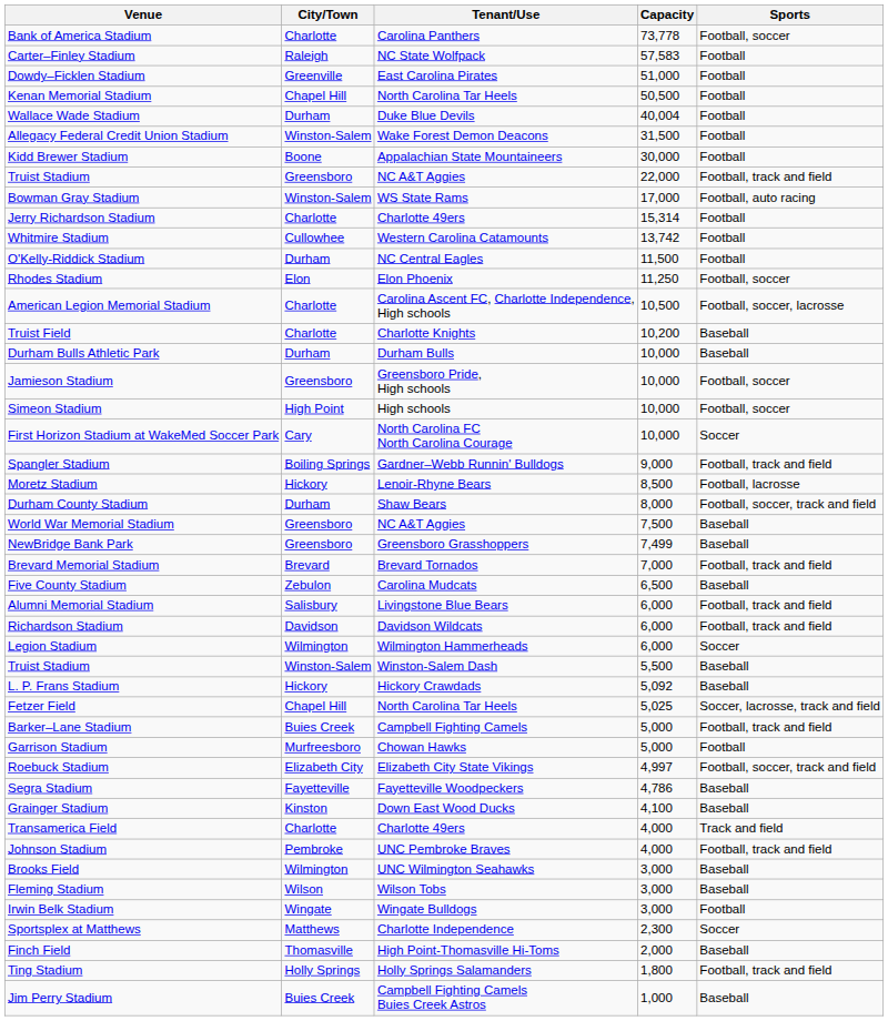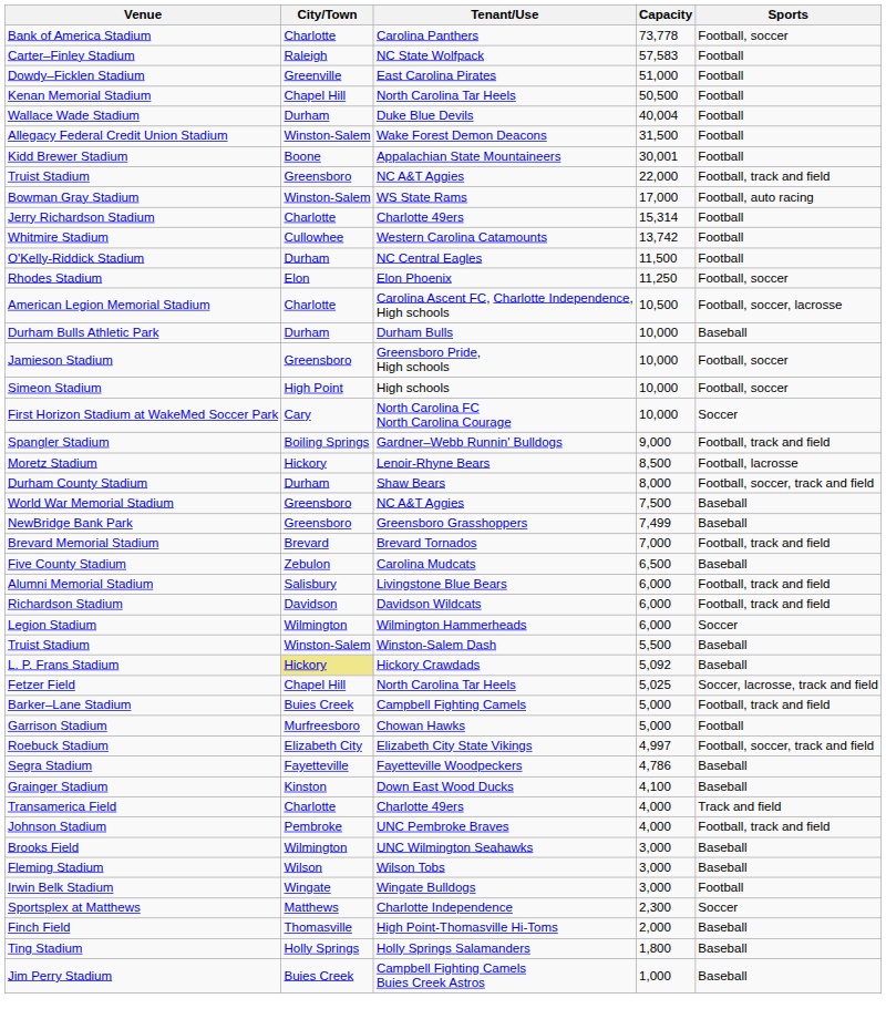 <table class="wikitable sortable">
 <tr>
 <th>Venue</th>
 <th>City/Town</th>
 <th>Tenant/Use</th>
 <th>Capacity</th>
 <th>Sports</th>
 </tr>
 <tr>
 <td><a href='#'>Bank of America Stadium</a></td>
 <td><a href='#'>Charlotte</a></td>
 <td><a href='#'>Carolina Panthers</a></td>
 <td>73,778</td>
 <td>Football, soccer</td>
 </tr>
 <tr>
 <td><a href='#'>Carter–Finley Stadium</a></td>
 <td><a href='#'>Raleigh</a></td>
 <td><a href='#'>NC State Wolfpack</a></td>
 <td>57,583</td>
 <td>Football</td>
 </tr>
 <tr>
 <td><a href='#'>Dowdy–Ficklen Stadium</a></td>
 <td><a href='#'>Greenville</a></td>
 <td><a href='#'>East Carolina Pirates</a></td>
 <td>51,000</td>
 <td>Football</td>
 </tr>
 <tr>
 <td><a href='#'>Kenan Memorial Stadium</a></td>
 <td><a href='#'>Chapel Hill</a></td>
 <td><a href='#'>North Carolina Tar Heels</a></td>
 <td>50,500</td>
 <td>Football</td>
 </tr>
 <tr>
 <td><a href='#'>Wallace Wade Stadium</a></td>
 <td><a href='#'>Durham</a></td>
 <td><a href='#'>Duke Blue Devils</a></td>
 <td>40,004</td>
 <td>Football</td>
 </tr>
 <tr>
 <td><a href='#'>Allegacy Federal Credit Union Stadium</a></td>
 <td><a href='#'>Winston-Salem</a></td>
 <td><a href='#'>Wake Forest Demon Deacons</a></td>
 <td>31,500</td>
 <td>Football</td>
 </tr>
 <tr>
 <td><a href='#'>Kidd Brewer Stadium</a></td>
 <td><a href='#'>Boone</a></td>
 <td><a href='#'>Appalachian State Mountaineers</a></td>
-<td>30,000</td>
+<td>30,001</td>
 <td>Football</td>
 </tr>
 <tr>
 <td><a href='#'>Truist Stadium</a></td>
 <td><a href='#'>Greensboro</a></td>
 <td><a href='#'>NC A&T Aggies</a></td>
 <td>22,000</td>
 <td>Football, track and field</td>
 </tr>
 <tr>
 <td><a href='#'>Bowman Gray Stadium</a></td>
 <td><a href='#'>Winston-Salem</a></td>
 <td><a href='#'>WS State Rams</a></td>
 <td>17,000</td>
 <td>Football, auto racing</td>
 </tr>
 <tr>
 <td><a href='#'>Jerry Richardson Stadium</a></td>
 <td><a href='#'>Charlotte</a></td>
 <td><a href='#'>Charlotte 49ers</a></td>
 <td>15,314</td>
 <td>Football</td>
 </tr>
 <tr>
 <td><a href='#'>Whitmire Stadium</a></td>
 <td><a href='#'>Cullowhee</a></td>
 <td><a href='#'>Western Carolina Catamounts</a></td>
 <td>13,742</td>
 <td>Football</td>
 </tr>
 <tr>
 <td><a href='#'>O'Kelly-Riddick Stadium</a></td>
 <td><a href='#'>Durham</a></td>
 <td><a href='#'>NC Central Eagles</a></td>
 <td>11,500</td>
 <td>Football</td>
 </tr>
 <tr>
 <td><a href='#'>Rhodes Stadium</a></td>
 <td><a href='#'>Elon</a></td>
 <td><a href='#'>Elon Phoenix</a></td>
 <td>11,250</td>
 <td>Football, soccer</td>
 </tr>
 <tr>
 <td><a href='#'>American Legion Memorial Stadium</a></td>
 <td><a href='#'>Charlotte</a></td>
 <td><a href='#'>Carolina Ascent FC</a>, <a href='#'>Charlotte Independence</a>,<br>High schools</td>
 <td>10,500</td>
 <td>Football, soccer, lacrosse</td>
-</tr>
-<tr>
-<td><a href='#'>Truist Field</a></td>
-<td><a href='#'>Charlotte</a></td>
-<td><a href='#'>Charlotte Knights</a></td>
-<td>10,200</td>
-<td>Baseball</td>
 </tr>
 <tr>
 <td><a href='#'>Durham Bulls Athletic Park</a></td>
 <td><a href='#'>Durham</a></td>
 <td><a href='#'>Durham Bulls</a></td>
 <td>10,000</td>
 <td>Baseball</td>
 </tr>
 <tr>
 <td><a href='#'>Jamieson Stadium</a></td>
 <td><a href='#'>Greensboro</a></td>
 <td><a href='#'>Greensboro Pride</a>,<br>High schools</td>
 <td>10,000</td>
 <td>Football, soccer</td>
 </tr>
 <tr>
 <td><a href='#'>Simeon Stadium</a></td>
 <td><a href='#'>High Point</a></td>
 <td>High schools</td>
 <td>10,000</td>
 <td>Football, soccer</td>
 </tr>
 <tr>
 <td><a href='#'>First Horizon Stadium at WakeMed Soccer Park</a></td>
 <td><a href='#'>Cary</a></td>
 <td><a href='#'>North Carolina FC</a> <br> <a href='#'>North Carolina Courage</a></td>
 <td>10,000</td>
 <td>Soccer</td>
 </tr>
 <tr>
 <td><a href='#'>Spangler Stadium</a></td>
 <td><a href='#'>Boiling Springs</a></td>
 <td><a href='#'>Gardner–Webb Runnin' Bulldogs</a></td>
 <td>9,000</td>
 <td>Football, track and field</td>
 </tr>
 <tr>
 <td><a href='#'>Moretz Stadium</a></td>
 <td><a href='#'>Hickory</a></td>
 <td><a href='#'>Lenoir-Rhyne Bears</a></td>
 <td>8,500</td>
 <td>Football, lacrosse</td>
 </tr>
 <tr>
 <td><a href='#'>Durham County Stadium</a></td>
 <td><a href='#'>Durham</a></td>
 <td><a href='#'>Shaw Bears</a></td>
 <td>8,000</td>
 <td>Football, soccer, track and field</td>
 </tr>
 <tr>
 <td><a href='#'>World War Memorial Stadium</a></td>
 <td><a href='#'>Greensboro</a></td>
 <td><a href='#'>NC A&T Aggies</a></td>
 <td>7,500</td>
 <td>Baseball</td>
 </tr>
 <tr>
 <td><a href='#'>NewBridge Bank Park</a></td>
 <td><a href='#'>Greensboro</a></td>
 <td><a href='#'>Greensboro Grasshoppers</a></td>
 <td>7,499</td>
 <td>Baseball</td>
 </tr>
 <tr>
 <td><a href='#'>Brevard Memorial Stadium</a></td>
 <td><a href='#'>Brevard</a></td>
 <td><a href='#'>Brevard Tornados</a></td>
 <td>7,000</td>
 <td>Football, track and field</td>
 </tr>
 <tr>
 <td><a href='#'>Five County Stadium</a></td>
 <td><a href='#'>Zebulon</a></td>
 <td><a href='#'>Carolina Mudcats</a></td>
 <td>6,500</td>
 <td>Baseball</td>
 </tr>
 <tr>
 <td><a href='#'>Alumni Memorial Stadium</a></td>
 <td><a href='#'>Salisbury</a></td>
 <td><a href='#'>Livingstone Blue Bears</a></td>
 <td>6,000</td>
 <td>Football, track and field</td>
 </tr>
 <tr>
 <td><a href='#'>Richardson Stadium</a></td>
 <td><a href='#'>Davidson</a></td>
 <td><a href='#'>Davidson Wildcats</a></td>
 <td>6,000</td>
 <td>Football, track and field</td>
 </tr>
 <tr>
 <td><a href='#'>Legion Stadium</a></td>
 <td><a href='#'>Wilmington</a></td>
 <td><a href='#'>Wilmington Hammerheads</a></td>
 <td>6,000</td>
 <td>Soccer</td>
 </tr>
 <tr>
 <td><a href='#'>Truist Stadium</a></td>
 <td><a href='#'>Winston-Salem</a></td>
 <td><a href='#'>Winston-Salem Dash</a></td>
 <td>5,500</td>
 <td>Baseball</td>
 </tr>
 <tr>
 <td><a href='#'>L. P. Frans Stadium</a></td>
-<td><a href='#'>Hickory</a></td>
+<td style="background: khaki;"><a href='#'>Hickory</a></td>
 <td><a href='#'>Hickory Crawdads</a></td>
 <td>5,092</td>
 <td>Baseball</td>
 </tr>
 <tr>
 <td><a href='#'>Fetzer Field</a></td>
 <td><a href='#'>Chapel Hill</a></td>
 <td><a href='#'>North Carolina Tar Heels</a></td>
 <td>5,025</td>
 <td>Soccer, lacrosse, track and field</td>
 </tr>
 <tr>
 <td><a href='#'>Barker–Lane Stadium</a></td>
 <td><a href='#'>Buies Creek</a></td>
 <td><a href='#'>Campbell Fighting Camels</a></td>
 <td>5,000</td>
 <td>Football, track and field</td>
 </tr>
 <tr>
 <td><a href='#'>Garrison Stadium</a></td>
 <td><a href='#'>Murfreesboro</a></td>
 <td><a href='#'>Chowan Hawks</a></td>
 <td>5,000</td>
 <td>Football</td>
 </tr>
 <tr>
 <td><a href='#'>Roebuck Stadium</a></td>
 <td><a href='#'>Elizabeth City</a></td>
 <td><a href='#'>Elizabeth City State Vikings</a></td>
 <td>4,997</td>
 <td>Football, soccer, track and field</td>
 </tr>
 <tr>
 <td><a href='#'>Segra Stadium</a></td>
 <td><a href='#'>Fayetteville</a></td>
 <td><a href='#'>Fayetteville Woodpeckers</a></td>
 <td>4,786</td>
 <td>Baseball</td>
 </tr>
 <tr>
 <td><a href='#'>Grainger Stadium</a></td>
 <td><a href='#'>Kinston</a></td>
 <td><a href='#'>Down East Wood Ducks</a></td>
 <td>4,100</td>
 <td>Baseball</td>
 </tr>
 <tr>
 <td><a href='#'>Transamerica Field</a></td>
 <td><a href='#'>Charlotte</a></td>
 <td><a href='#'>Charlotte 49ers</a></td>
 <td>4,000</td>
 <td>Track and field</td>
 </tr>
 <tr>
 <td><a href='#'>Johnson Stadium</a></td>
 <td><a href='#'>Pembroke</a></td>
 <td><a href='#'>UNC Pembroke Braves</a></td>
 <td>4,000</td>
 <td>Football, track and field</td>
 </tr>
 <tr>
 <td><a href='#'>Brooks Field</a></td>
 <td><a href='#'>Wilmington</a></td>
 <td><a href='#'>UNC Wilmington Seahawks</a></td>
 <td>3,000</td>
 <td>Baseball</td>
 </tr>
 <tr>
 <td><a href='#'>Fleming Stadium</a></td>
 <td><a href='#'>Wilson</a></td>
 <td><a href='#'>Wilson Tobs</a></td>
 <td>3,000</td>
 <td>Baseball</td>
 </tr>
 <tr>
 <td><a href='#'>Irwin Belk Stadium</a></td>
 <td><a href='#'>Wingate</a></td>
 <td><a href='#'>Wingate Bulldogs</a></td>
 <td>3,000</td>
 <td>Football</td>
 </tr>
 <tr>
 <td><a href='#'>Sportsplex at Matthews</a></td>
 <td><a href='#'>Matthews</a></td>
 <td><a href='#'>Charlotte Independence</a></td>
 <td>2,300</td>
 <td>Soccer</td>
 </tr>
 <tr>
 <td><a href='#'>Finch Field</a></td>
 <td><a href='#'>Thomasville</a></td>
 <td><a href='#'>High Point-Thomasville Hi-Toms</a></td>
 <td>2,000</td>
 <td>Baseball</td>
 </tr>
 <tr>
 <td><a href='#'>Ting Stadium</a></td>
 <td><a href='#'>Holly Springs</a></td>
 <td><a href='#'>Holly Springs Salamanders</a></td>
 <td>1,800</td>
-<td>Football, track and field</td>
+<td>Baseball</td>
 </tr>
 <tr>
 <td><a href='#'>Jim Perry Stadium</a></td>
 <td><a href='#'>Buies Creek</a></td>
 <td><a href='#'>Campbell Fighting Camels</a> <br> <a href='#'>Buies Creek Astros</a></td>
 <td>1,000</td>
 <td>Baseball</td>
 </tr>
 </table>
